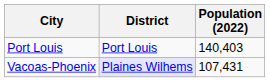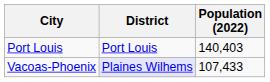 <table class="wikitable sortable sticky-header col3right">
 <tr>
 <th>City</th>
 <th>District</th>
 <th>Population<br>(2022)</th>
 </tr>
 <tr>
 <td><a href='#'>Port Louis</a></td>
 <td><a href='#'>Port Louis</a></td>
 <td>140,403</td>
 </tr>
 <tr>
 <td><a href='#'>Vacoas-Phoenix</a></td>
 <td style="background: lavender;"><a href='#'>Plaines Wilhems</a></td>
-<td>107,431</td>
+<td>107,433</td>
 </tr>
 </table>
